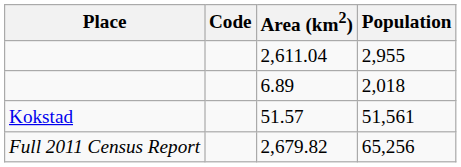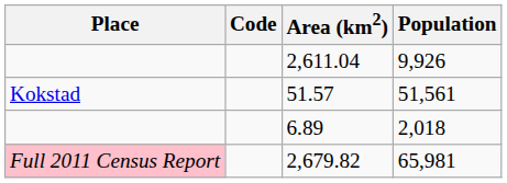 <table class="wikitable sortable">
 <tr>
 <th>Place</th>
 <th>Code</th>
 <th>Area (km<sup>2</sup>)</th>
 <th>Population</th>
 </tr>
 <tr>
 <td></td>
 <td></td>
 <td>2,611.04</td>
-<td>2,955</td>
+<td>9,926</td>
+</tr>
+<tr>
+<td><a href='#'>Kokstad</a></td>
+<td></td>
+<td>51.57</td>
+<td>51,561</td>
 </tr>
 <tr>
 <td></td>
 <td></td>
 <td>6.89</td>
 <td>2,018</td>
 </tr>
 <tr>
-<td><a href='#'>Kokstad</a></td>
-<td></td>
-<td>51.57</td>
-<td>51,561</td>
-</tr>
-<tr>
-<td><em>Full 2011 Census Report</em></td>
+<td style="background: pink;"><em>Full 2011 Census Report</em></td>
 <td></td>
 <td>2,679.82</td>
-<td>65,256</td>
+<td>65,981</td>
 </tr>
 </table>
